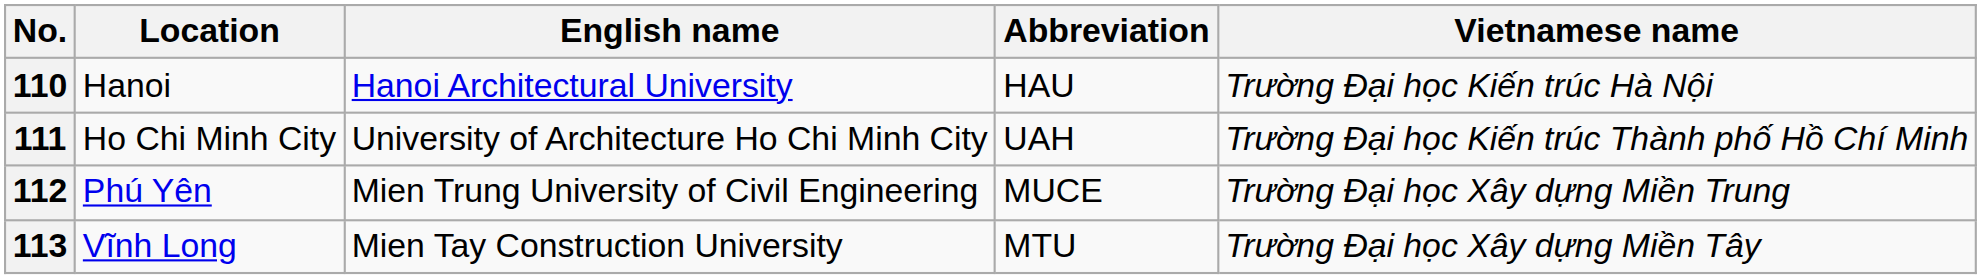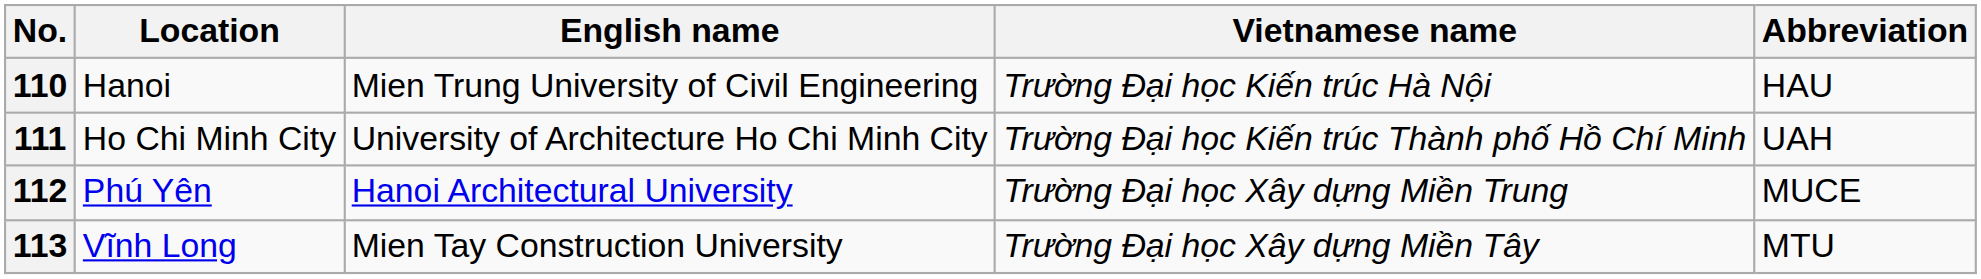 <table class="wikitable">
 <tr>
 <th>No.</th>
 <th>Location</th>
 <th>English name</th>
+<th>Vietnamese name</th>
 <th>Abbreviation</th>
-<th>Vietnamese name</th>
 </tr>
 <tr>
 <th align="center">110</th>
 <td>Hanoi</td>
-<td><a href='#'>Hanoi Architectural University</a></td>
+<td>Mien Trung University of Civil Engineering</td>
+<td><em>Trường Đại học Kiến trúc Hà Nội</em></td>
 <td>HAU</td>
-<td><em>Trường Đại học Kiến trúc Hà Nội</em></td>
 </tr>
 <tr>
 <th align="center">111</th>
 <td>Ho Chi Minh City</td>
 <td>University of Architecture Ho Chi Minh City</td>
+<td><em>Trường Đại học Kiến trúc Thành phố Hồ Chí Minh</em></td>
 <td>UAH</td>
-<td><em>Trường Đại học Kiến trúc Thành phố Hồ Chí Minh</em></td>
 </tr>
 <tr>
 <th align="center">112</th>
 <td><a href='#'>Phú Yên</a></td>
-<td>Mien Trung University of Civil Engineering</td>
+<td><a href='#'>Hanoi Architectural University</a></td>
+<td><em>Trường Đại học Xây dựng Miền Trung</em></td>
 <td>MUCE</td>
-<td><em>Trường Đại học Xây dựng Miền Trung</em></td>
 </tr>
 <tr>
 <th align="center">113</th>
 <td><a href='#'>Vĩnh Long</a></td>
 <td>Mien Tay Construction University</td>
+<td><em>Trường Đại học Xây dựng Miền Tây</em></td>
 <td>MTU</td>
-<td><em>Trường Đại học Xây dựng Miền Tây</em></td>
 </tr>
 </table>
